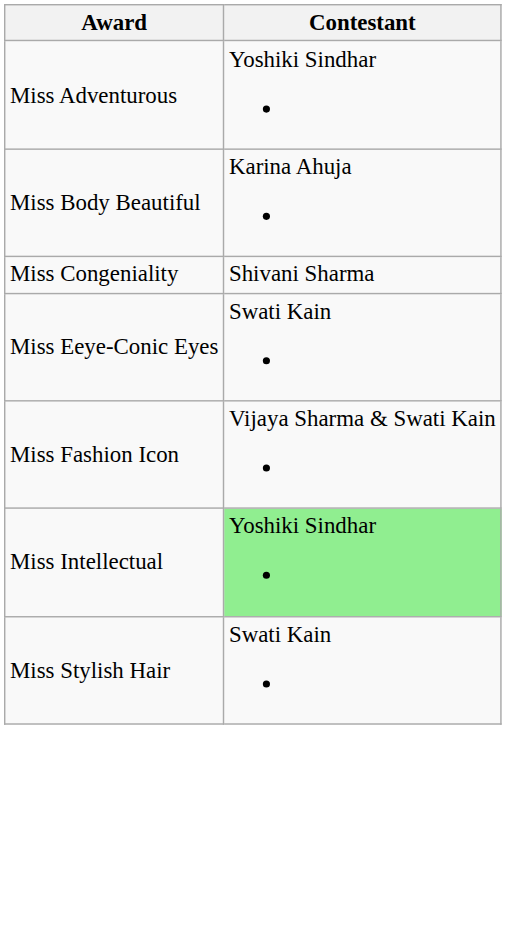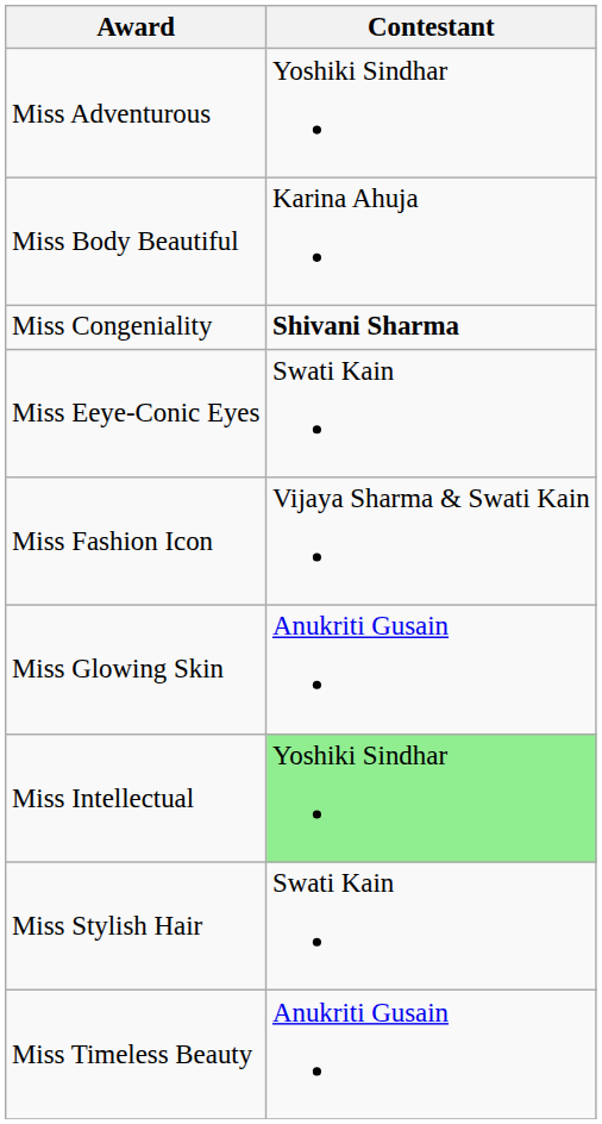 <table class="wikitable">
 <tr>
 <th>Award</th>
 <th>Contestant</th>
 </tr>
 <tr>
 <td>Miss Adventurous</td>
 <td>Yoshiki Sindhar<br><ul><li></li></ul></td>
 </tr>
 <tr>
 <td>Miss Body Beautiful</td>
 <td>Karina Ahuja<br><ul><li></li></ul></td>
 </tr>
 <tr>
 <td>Miss Congeniality</td>
-<td>Shivani Sharma</td>
+<td><strong>Shivani Sharma</strong></td>
 </tr>
 <tr>
 <td>Miss Eeye-Conic Eyes</td>
 <td>Swati Kain<br><ul><li></li></ul></td>
 </tr>
 <tr>
 <td>Miss Fashion Icon</td>
 <td>Vijaya Sharma & Swati Kain<br><ul><li></li></ul></td>
 </tr>
 <tr>
+<td>Miss Glowing Skin</td>
+<td><a href='#'>Anukriti Gusain</a><br><ul><li></li></ul></td>
+</tr>
+<tr>
 <td>Miss Intellectual</td>
 <td style="background: lightgreen;">Yoshiki Sindhar<br><ul><li></li></ul></td>
 </tr>
 <tr>
 <td>Miss Stylish Hair</td>
 <td>Swati Kain<br><ul><li></li></ul></td>
 </tr>
+<tr>
+<td>Miss Timeless Beauty</td>
+<td><a href='#'>Anukriti Gusain</a><br><ul><li></li></ul></td>
+</tr>
 </table>
